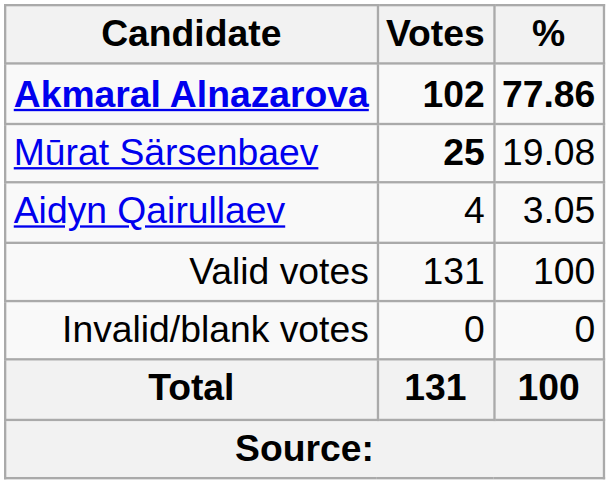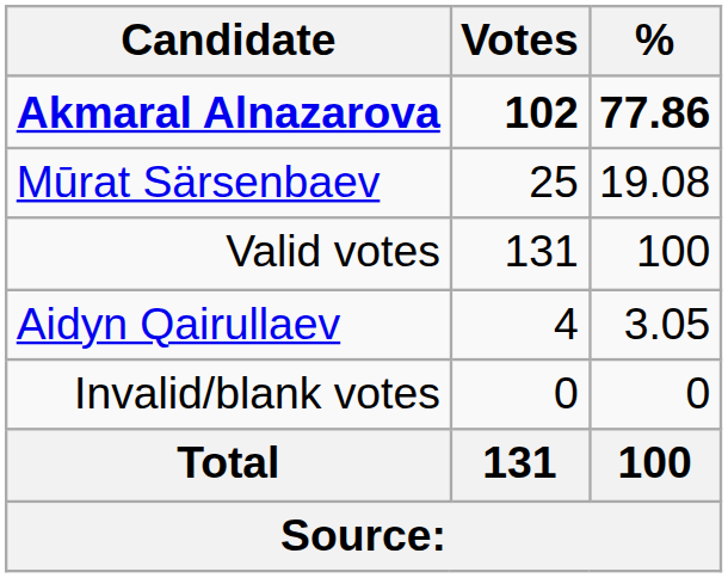 <table class="wikitable" style="text-align:right">
 <tr>
 <th>Candidate</th>
 <th>Votes</th>
 <th>%</th>
 </tr>
 <tr>
 <td align="left"><strong><a href='#'>Akmaral Alnazarova</a></strong></td>
 <td><strong>102</strong></td>
 <td><strong>77.86</strong></td>
 </tr>
 <tr>
 <td align="left"><a href='#'>Mūrat Särsenbaev</a></td>
-<td><strong>25</strong></td>
+<td>25</td>
 <td>19.08</td>
+</tr>
+<tr>
+<td>Valid votes</td>
+<td>131</td>
+<td>100</td>
 </tr>
 <tr>
 <td align="left"><a href='#'>Aidyn Qairullaev</a></td>
 <td>4</td>
 <td>3.05</td>
-</tr>
-<tr>
-<td>Valid votes</td>
-<td>131</td>
-<td>100</td>
 </tr>
 <tr>
 <td>Invalid/blank votes</td>
 <td>0</td>
 <td>0</td>
 </tr>
 <tr>
 <th>Total</th>
 <th>131</th>
 <th>100</th>
 </tr>
 <tr>
 <th colspan="3">Source: </th>
 </tr>
 </table>
